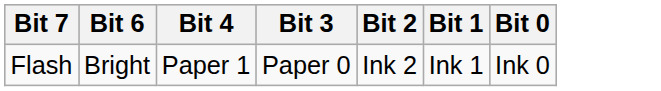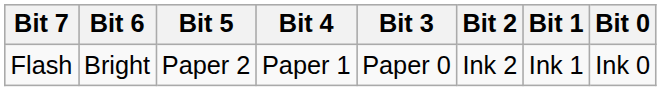 <table class="wikitable">
 <tr>
 <th>Bit 7</th>
 <th>Bit 6</th>
+<th>Bit 5</th>
 <th>Bit 4</th>
 <th>Bit 3</th>
 <th>Bit 2</th>
 <th>Bit 1</th>
 <th>Bit 0</th>
 </tr>
 <tr>
 <td>Flash</td>
 <td>Bright</td>
+<td>Paper 2</td>
 <td>Paper 1</td>
 <td>Paper 0</td>
 <td>Ink 2</td>
 <td>Ink 1</td>
 <td>Ink 0</td>
 </tr>
 </table>
